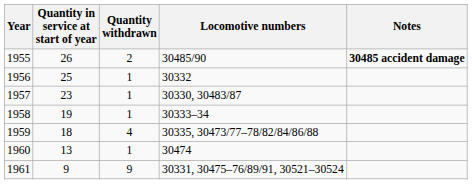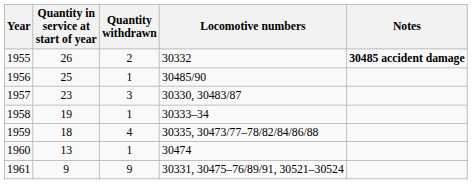 <table class=wikitable style=text-align:center>
 <tr>
 <th>Year</th>
 <th>Quantity in<br>service at<br>start of year</th>
 <th>Quantity<br>withdrawn</th>
 <th>Locomotive numbers</th>
 <th>Notes</th>
 </tr>
 <tr>
 <td>1955</td>
 <td>26</td>
 <td>2</td>
-<td align=left>30485/90</td>
+<td align=left>30332</td>
 <td align=left><strong>30485 accident damage</strong></td>
 </tr>
 <tr>
 <td>1956</td>
 <td>25</td>
 <td>1</td>
-<td align=left>30332</td>
+<td align=left>30485/90</td>
 <td align=left></td>
 </tr>
 <tr>
 <td>1957</td>
 <td>23</td>
-<td>1</td>
+<td>3</td>
 <td align=left>30330, 30483/87</td>
 <td align=left></td>
 </tr>
 <tr>
 <td>1958</td>
 <td>19</td>
 <td>1</td>
 <td align=left>30333–34</td>
 <td align=left></td>
 </tr>
 <tr>
 <td>1959</td>
 <td>18</td>
 <td>4</td>
 <td align=left>30335, 30473/77–78/82/84/86/88</td>
 <td align=left></td>
 </tr>
 <tr>
 <td>1960</td>
 <td>13</td>
 <td>1</td>
 <td align=left>30474</td>
 <td align=left></td>
 </tr>
 <tr>
 <td>1961</td>
 <td>9</td>
 <td>9</td>
 <td align=left>30331, 30475–76/89/91, 30521–30524</td>
 <td align=left></td>
 </tr>
 </table>
